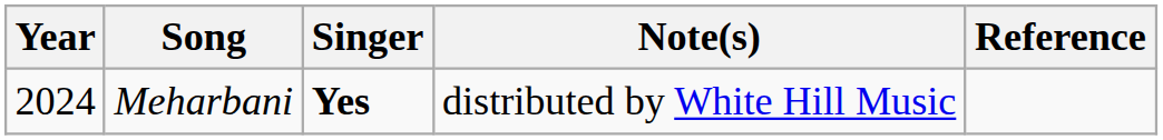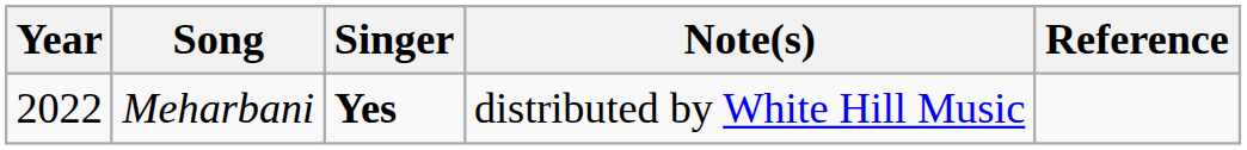 <table class="wikitable sortable">
 <tr>
 <th>Year</th>
 <th>Song</th>
 <th>Singer</th>
 <th>Note(s)</th>
 <th>Reference</th>
 </tr>
 <tr>
-<td>2024</td>
+<td>2022</td>
 <td><em>Meharbani</em></td>
 <td><strong>Yes</strong></td>
 <td>distributed by <a href='#'>White Hill Music</a></td>
 <td></td>
 </tr>
 </table>
